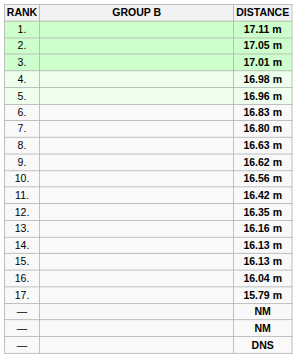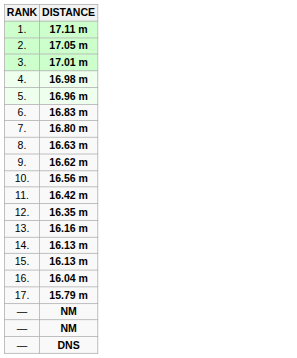 <table class="wikitable" style="border-collapse: collapse; font-size: 90%;">
 <tr>
 <th>RANK</th>
-<th align="center" style="width: 18em">GROUP B</th>
 <th>DISTANCE</th>
 </tr>
 <tr bgcolor=#CCFFCC>
 <td align="center">1.</td>
-<td></td>
 <td align="center"><strong>17.11 m   </strong></td>
 </tr>
 <tr bgcolor=#CCFFCC>
 <td align="center">2.</td>
-<td></td>
 <td align="center"><strong>17.05 m  </strong></td>
 </tr>
 <tr bgcolor=#CCFFCC>
 <td align="center">3.</td>
-<td></td>
 <td align="center"><strong>17.01 m </strong></td>
 </tr>
 <tr bgcolor=#EEFFEE>
 <td align="center">4.</td>
-<td></td>
 <td align="center"><strong>16.98 m </strong></td>
 </tr>
 <tr bgcolor=#EEFFEE>
 <td align="center">5.</td>
-<td></td>
 <td align="center"><strong>16.96 m </strong></td>
 </tr>
 <tr>
 <td align="center">6.</td>
-<td></td>
 <td align="center"><strong>16.83 m </strong></td>
 </tr>
 <tr>
 <td align="center">7.</td>
-<td></td>
 <td align="center"><strong>16.80 m </strong></td>
 </tr>
 <tr>
 <td align="center">8.</td>
-<td></td>
 <td align="center"><strong>16.63 m  </strong></td>
 </tr>
 <tr>
 <td align="center">9.</td>
-<td></td>
 <td align="center"><strong>16.62 m </strong></td>
 </tr>
 <tr>
 <td align="center">10.</td>
-<td></td>
 <td align="center"><strong>16.56 m </strong></td>
 </tr>
 <tr>
 <td align="center">11.</td>
-<td></td>
 <td align="center"><strong>16.42 m </strong></td>
 </tr>
 <tr>
 <td align="center">12.</td>
-<td></td>
 <td align="center"><strong>16.35 m </strong></td>
 </tr>
 <tr>
 <td align="center">13.</td>
-<td></td>
 <td align="center"><strong>16.16 m </strong></td>
 </tr>
 <tr>
 <td align="center">14.</td>
-<td></td>
 <td align="center"><strong>16.13 m </strong></td>
 </tr>
 <tr>
 <td align="center">15.</td>
-<td></td>
 <td align="center"><strong>16.13 m </strong></td>
 </tr>
 <tr>
 <td align="center">16.</td>
-<td></td>
 <td align="center"><strong>16.04 m </strong></td>
 </tr>
 <tr>
 <td align="center">17.</td>
-<td></td>
 <td align="center"><strong>15.79 m </strong></td>
 </tr>
 <tr>
 <td align="center">—</td>
-<td></td>
 <td align="center"><strong>NM</strong></td>
 </tr>
 <tr>
 <td align="center">—</td>
-<td></td>
 <td align="center"><strong>NM </strong></td>
 </tr>
 <tr>
 <td align="center">—</td>
-<td></td>
 <td align="center"><strong>DNS </strong></td>
 </tr>
 </table>
